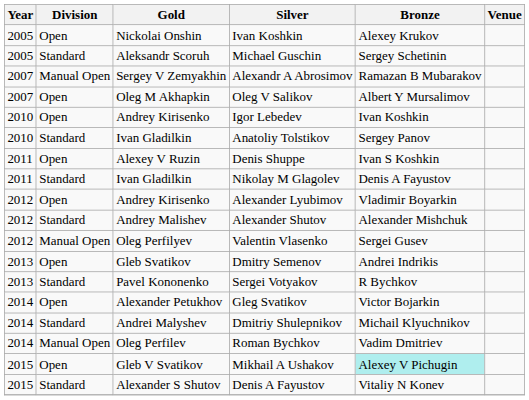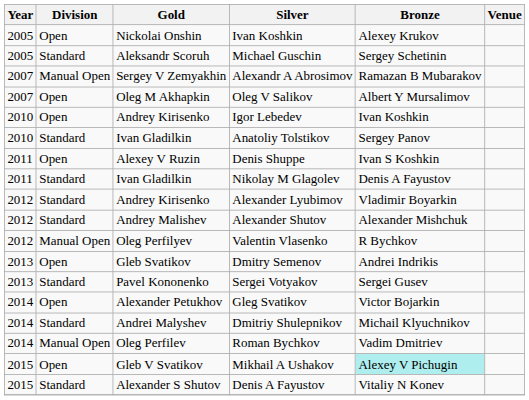 <table class="wikitable sortable" style="text-align: left;">
 <tr>
 <th>Year</th>
 <th>Division</th>
 <th> Gold</th>
 <th> Silver</th>
 <th> Bronze</th>
 <th>Venue</th>
 </tr>
 <tr>
 <td>2005</td>
 <td>Open</td>
 <td> Nickolai Onshin</td>
 <td> Ivan Koshkin</td>
 <td> Alexey Krukov</td>
 <td></td>
 </tr>
 <tr>
 <td>2005</td>
 <td>Standard</td>
 <td> Aleksandr Scoruh</td>
 <td> Michael Guschin</td>
 <td> Sergey Schetinin</td>
 <td></td>
 </tr>
 <tr>
 <td>2007</td>
 <td>Manual Open</td>
 <td> Sergey V Zemyakhin</td>
 <td> Alexandr A Abrosimov</td>
 <td> Ramazan B Mubarakov</td>
 <td></td>
 </tr>
 <tr>
 <td>2007</td>
 <td>Open</td>
 <td> Oleg M Akhapkin</td>
 <td> Oleg V Salikov</td>
 <td> Albert Y Mursalimov</td>
 <td></td>
 </tr>
 <tr>
 <td>2010</td>
 <td>Open</td>
 <td> Andrey Kirisenko</td>
 <td> Igor Lebedev</td>
 <td> Ivan Koshkin</td>
 <td></td>
 </tr>
 <tr>
 <td>2010</td>
 <td>Standard</td>
 <td> Ivan Gladilkin</td>
 <td> Anatoliy Tolstikov</td>
 <td> Sergey Panov</td>
 <td></td>
 </tr>
 <tr>
 <td>2011</td>
 <td>Open</td>
 <td> Alexey V Ruzin</td>
 <td> Denis Shuppe</td>
 <td> Ivan S Koshkin</td>
 <td></td>
 </tr>
 <tr>
 <td>2011</td>
 <td>Standard</td>
 <td> Ivan Gladilkin</td>
 <td> Nikolay M Glagolev</td>
 <td> Denis A Fayustov</td>
 <td></td>
 </tr>
 <tr>
 <td>2012</td>
-<td>Open</td>
+<td>Standard</td>
 <td> Andrey Kirisenko</td>
 <td> Alexander Lyubimov</td>
 <td> Vladimir Boyarkin</td>
 <td></td>
 </tr>
 <tr>
 <td>2012</td>
 <td>Standard</td>
 <td> Andrey Malishev</td>
 <td> Alexander Shutov</td>
 <td> Alexander Mishchuk</td>
 <td></td>
 </tr>
 <tr>
 <td>2012</td>
 <td>Manual Open</td>
 <td> Oleg Perfilyev</td>
 <td> Valentin Vlasenko</td>
-<td> Sergei Gusev</td>
+<td> R Bychkov</td>
 <td></td>
 </tr>
 <tr>
 <td>2013</td>
 <td>Open</td>
 <td> Gleb Svatikov</td>
 <td> Dmitry Semenov</td>
 <td> Andrei Indrikis</td>
 <td></td>
 </tr>
 <tr>
 <td>2013</td>
 <td>Standard</td>
 <td> Pavel Kononenko</td>
 <td> Sergei Votyakov</td>
-<td> R Bychkov</td>
+<td> Sergei Gusev</td>
 <td></td>
 </tr>
 <tr>
 <td>2014</td>
 <td>Open</td>
 <td> Alexander Petukhov</td>
 <td> Gleg Svatikov</td>
 <td> Victor Bojarkin</td>
 <td></td>
 </tr>
 <tr>
 <td>2014</td>
 <td>Standard</td>
 <td> Andrei Malyshev</td>
 <td> Dmitriy Shulepnikov</td>
 <td> Michail Klyuchnikov</td>
 <td></td>
 </tr>
 <tr>
 <td>2014</td>
 <td>Manual Open</td>
 <td> Oleg Perfilev</td>
 <td> Roman Bychkov</td>
 <td> Vadim Dmitriev</td>
 <td></td>
 </tr>
 <tr>
 <td>2015</td>
 <td>Open</td>
 <td> Gleb V Svatikov</td>
 <td> Mikhail A Ushakov</td>
 <td style="background: paleturquoise;"> Alexey V Pichugin</td>
 <td></td>
 </tr>
 <tr>
 <td>2015</td>
 <td>Standard</td>
 <td> Alexander S Shutov</td>
 <td> Denis A Fayustov</td>
 <td> Vitaliy N Konev</td>
 <td></td>
 </tr>
 <tr>
 </tr>
 </table>
